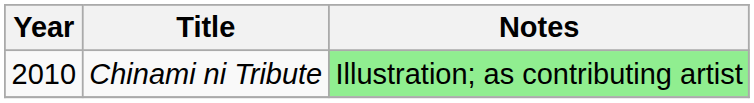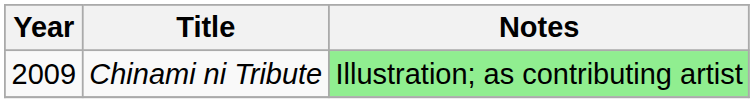 <table class="wikitable">
 <tr>
 <th>Year</th>
 <th>Title</th>
 <th>Notes</th>
 </tr>
 <tr>
-<td>2010</td>
+<td>2009</td>
 <td><em>Chinami ni Tribute</em></td>
 <td style="background: lightgreen;">Illustration; as contributing artist</td>
 </tr>
 <tr>
 </tr>
 </table>
